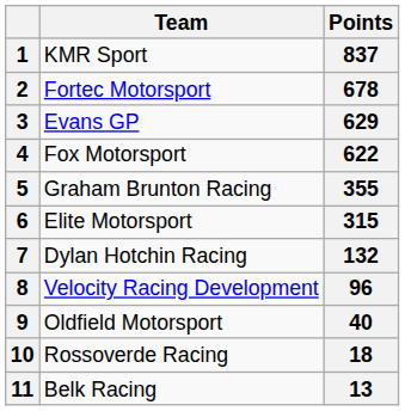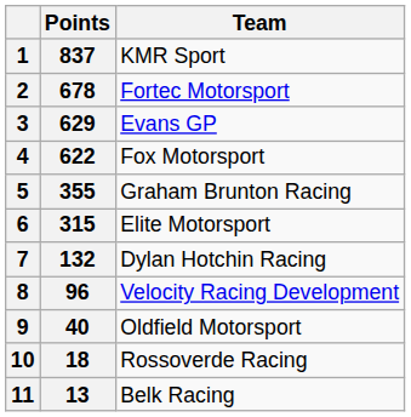 <table class="wikitable" style="font-size: 85%;">
 <tr>
 <th></th>
+<th>Points</th>
 <th>Team</th>
-<th>Points</th>
 </tr>
 <tr>
 <th>1</th>
+<th>837</th>
 <td> KMR Sport</td>
-<th>837</th>
 </tr>
 <tr>
 <th>2</th>
+<th>678</th>
 <td> <a href='#'>Fortec Motorsport</a></td>
-<th>678</th>
 </tr>
 <tr>
 <th>3</th>
+<th>629</th>
 <td> <a href='#'>Evans GP</a></td>
-<th>629</th>
 </tr>
 <tr>
 <th>4</th>
+<th>622</th>
 <td> Fox Motorsport</td>
-<th>622</th>
 </tr>
 <tr>
 <th>5</th>
+<th>355</th>
 <td> Graham Brunton Racing</td>
-<th>355</th>
 </tr>
 <tr>
 <th>6</th>
+<th>315</th>
 <td> Elite Motorsport</td>
-<th>315</th>
 </tr>
 <tr>
 <th>7</th>
+<th>132</th>
 <td> Dylan Hotchin Racing</td>
-<th>132</th>
 </tr>
 <tr>
 <th>8</th>
+<th>96</th>
 <td> <a href='#'>Velocity Racing Development</a></td>
-<th>96</th>
 </tr>
 <tr>
 <th>9</th>
+<th>40</th>
 <td> Oldfield Motorsport</td>
-<th>40</th>
 </tr>
 <tr>
 <th>10</th>
+<th>18</th>
 <td> Rossoverde Racing</td>
-<th>18</th>
 </tr>
 <tr>
 <th>11</th>
+<th>13</th>
 <td> Belk Racing</td>
-<th>13</th>
 </tr>
 </table>
